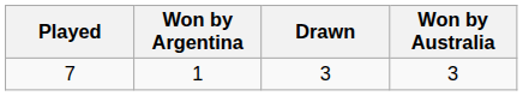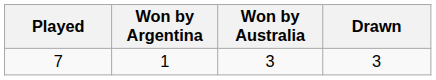 <table class="wikitable">
 <tr>
 <th width="98">Played</th>
 <th width="96">Won by<br>Argentina</th>
+<th width="96">Won by<br>Australia</th>
 <th width="98">Drawn</th>
-<th width="96">Won by<br>Australia</th>
 </tr>
 <tr>
 <td align=center>7</td>
 <td align=center>1</td>
 <td align=center>3</td>
 <td align=center>3</td>
 </tr>
 </table>
